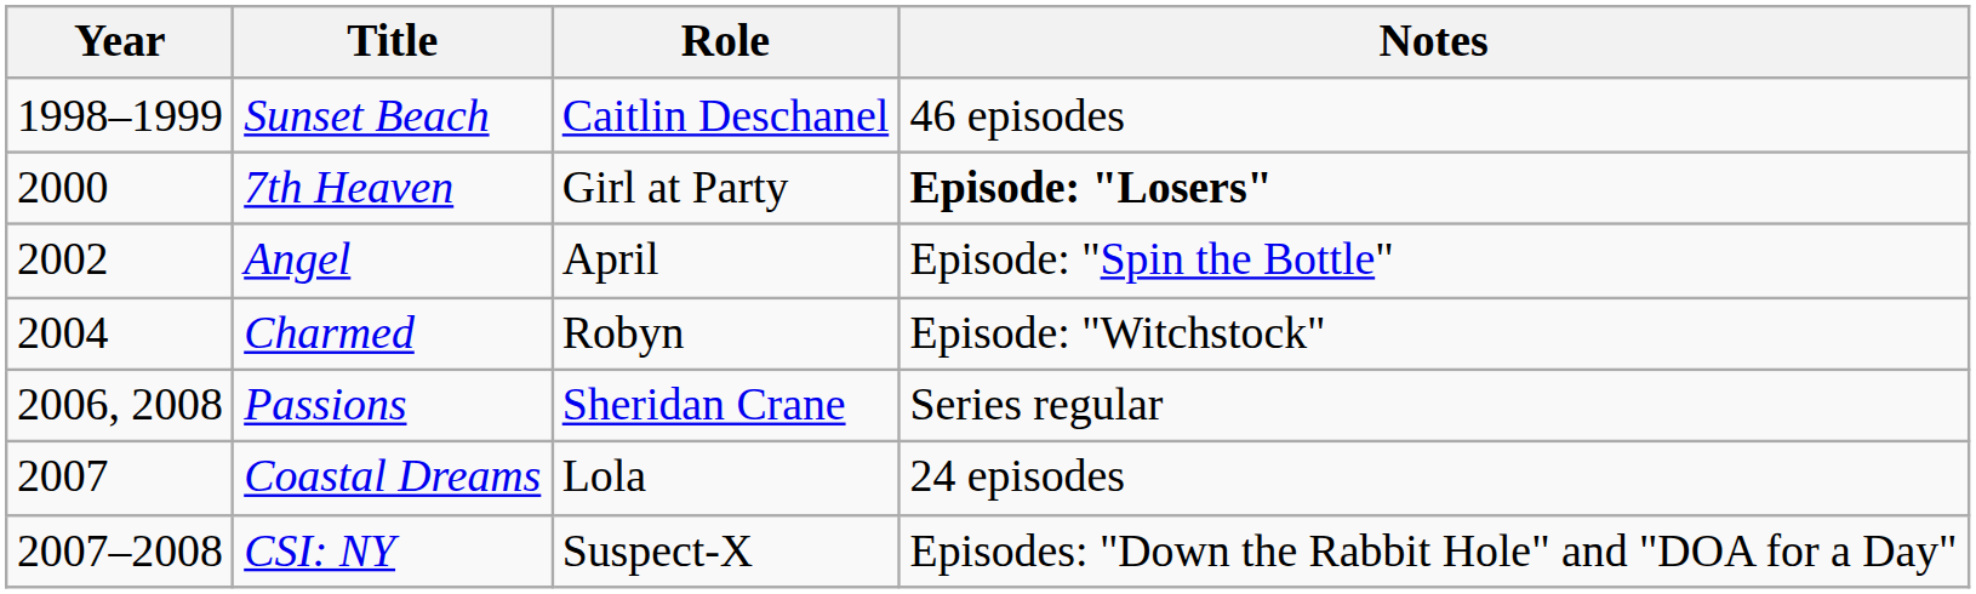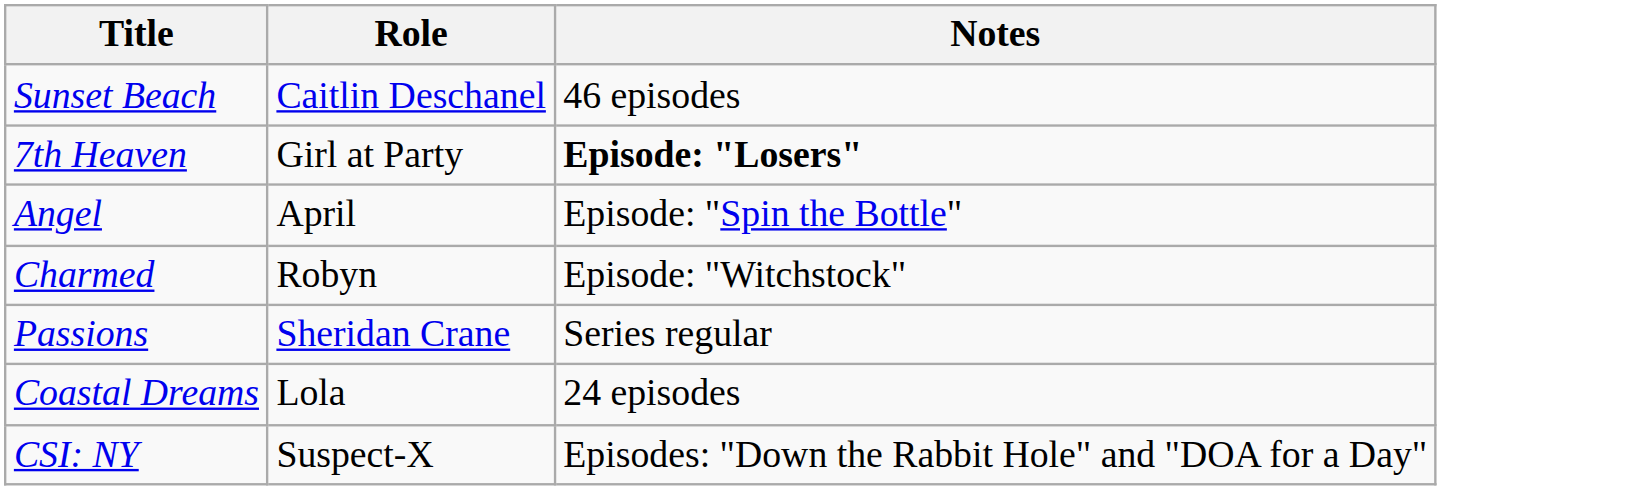 <table class="wikitable sortable">
 <tr>
-<th>Year</th>
 <th>Title</th>
 <th>Role</th>
 <th class="unsortable">Notes</th>
 </tr>
 <tr>
-<td>1998–1999</td>
 <td><em><a href='#'>Sunset Beach</a></em></td>
 <td><a href='#'>Caitlin Deschanel</a></td>
 <td>46 episodes</td>
 </tr>
 <tr>
-<td>2000</td>
 <td><em><a href='#'>7th Heaven</a></em></td>
 <td>Girl at Party</td>
 <td><strong>Episode: "Losers"</strong></td>
 </tr>
 <tr>
-<td>2002</td>
 <td><em><a href='#'>Angel</a></em></td>
 <td>April</td>
 <td>Episode: "<a href='#'>Spin the Bottle</a>"</td>
 </tr>
 <tr>
-<td>2004</td>
 <td><em><a href='#'>Charmed</a></em></td>
 <td>Robyn</td>
 <td>Episode: "Witchstock"</td>
 </tr>
 <tr>
-<td>2006, 2008</td>
 <td><em><a href='#'>Passions</a></em></td>
 <td><a href='#'>Sheridan Crane</a></td>
 <td>Series regular</td>
 </tr>
 <tr>
-<td>2007</td>
 <td><em><a href='#'>Coastal Dreams</a></em></td>
 <td>Lola</td>
 <td>24 episodes</td>
 </tr>
 <tr>
-<td>2007–2008</td>
 <td><em><a href='#'>CSI: NY</a></em></td>
 <td>Suspect-X</td>
 <td>Episodes: "Down the Rabbit Hole" and "DOA for a Day"</td>
 </tr>
 </table>
